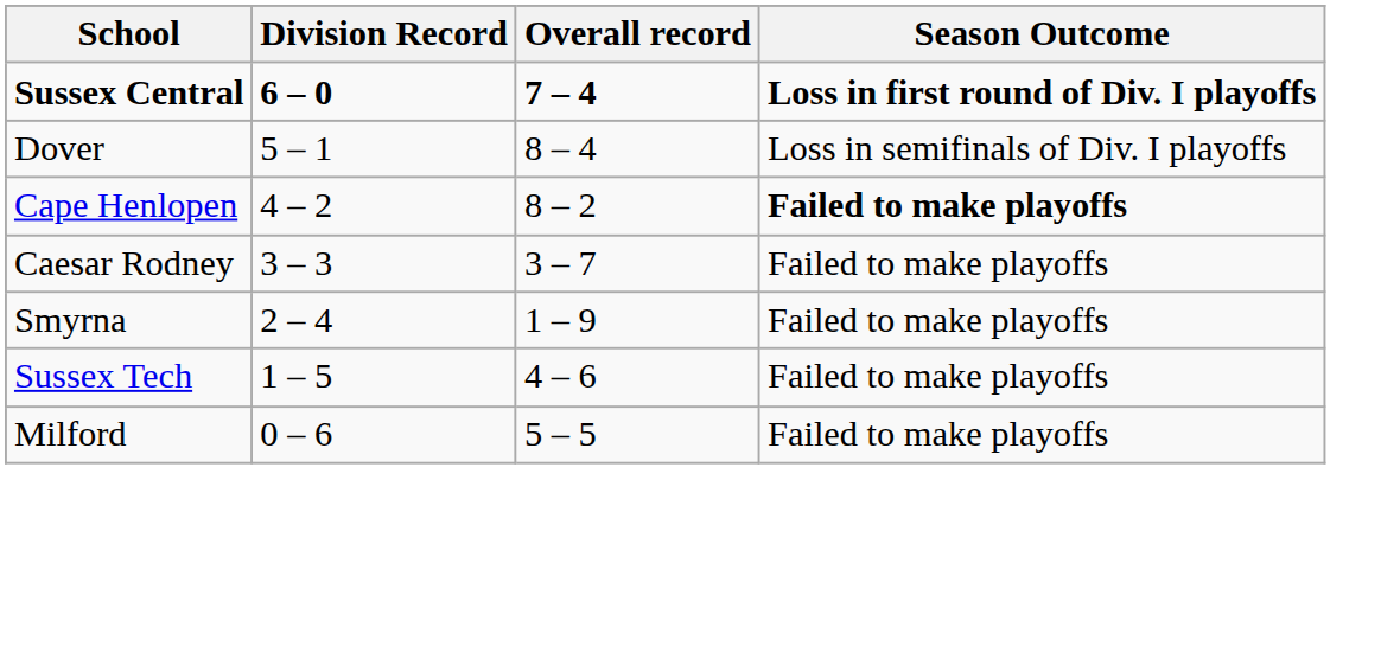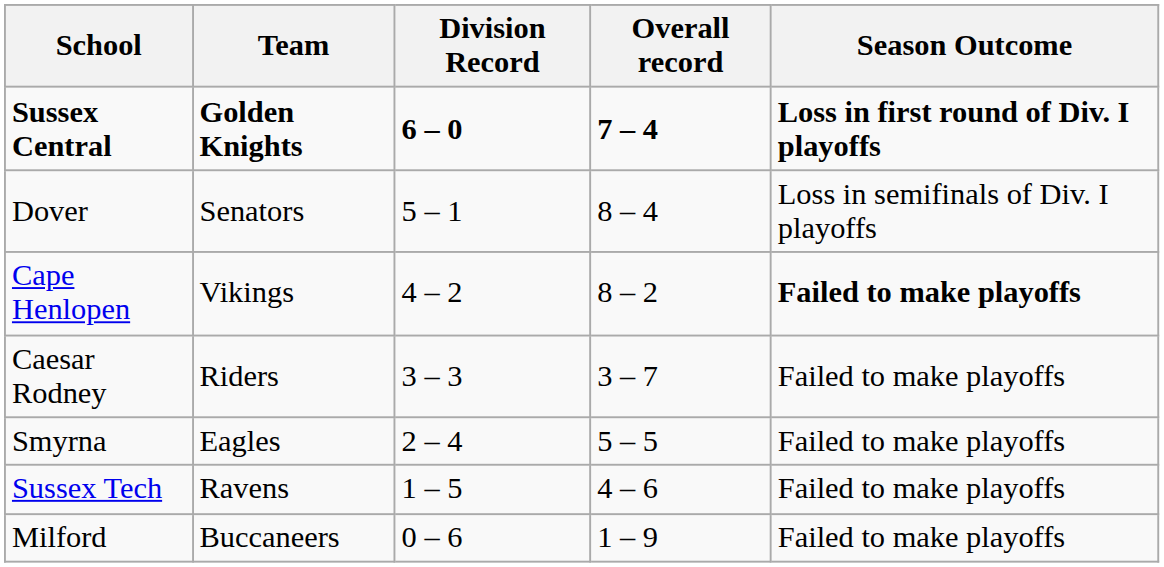 <table class="wikitable mw-collapsible mw-collapsed">
 <tr>
 <th>School</th>
+<th>Team</th>
 <th>Division Record</th>
 <th>Overall record</th>
 <th>Season Outcome</th>
 </tr>
 <tr>
 <td><strong>Sussex Central</strong></td>
+<td><strong>Golden Knights</strong></td>
 <td><strong>6 – 0</strong></td>
 <td><strong>7 – 4</strong></td>
 <td><strong>Loss in first round of Div. I playoffs</strong></td>
 </tr>
 <tr>
 <td>Dover</td>
+<td>Senators</td>
 <td>5 – 1</td>
 <td>8 – 4</td>
 <td>Loss in semifinals of Div. I playoffs</td>
 </tr>
 <tr>
 <td><a href='#'>Cape Henlopen</a></td>
+<td>Vikings</td>
 <td>4 – 2</td>
 <td>8 – 2</td>
 <td><strong>Failed to make playoffs</strong></td>
 </tr>
 <tr>
 <td>Caesar Rodney</td>
+<td>Riders</td>
 <td>3 – 3</td>
 <td>3 – 7</td>
 <td>Failed to make playoffs</td>
 </tr>
 <tr>
 <td>Smyrna</td>
+<td>Eagles</td>
 <td>2 – 4</td>
-<td>1 – 9</td>
+<td>5 – 5</td>
 <td>Failed to make playoffs</td>
 </tr>
 <tr>
 <td><a href='#'>Sussex Tech</a></td>
+<td>Ravens</td>
 <td>1 – 5</td>
 <td>4 – 6</td>
 <td>Failed to make playoffs</td>
 </tr>
 <tr>
 <td>Milford</td>
+<td>Buccaneers</td>
 <td>0 – 6</td>
-<td>5 – 5</td>
+<td>1 – 9</td>
 <td>Failed to make playoffs</td>
 </tr>
 </table>
